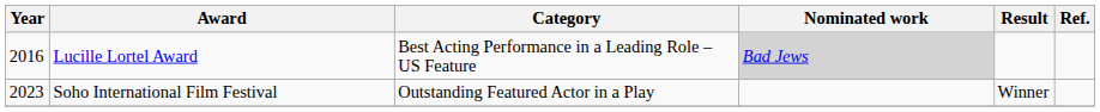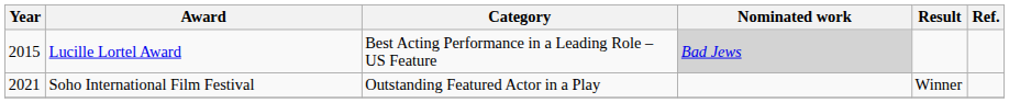 <table width="80%" class="wikitable">
 <tr>
 <th width="10">Year</th>
 <th width="300">Award</th>
 <th width="300">Category</th>
 <th width="220">Nominated work</th>
 <th width="30">Result</th>
 <th width="10">Ref.</th>
 </tr>
 <tr>
-<td>2016</td>
+<td>2015</td>
 <td><a href='#'>Lucille Lortel Award</a></td>
 <td>Best Acting Performance in a Leading Role – US Feature</td>
 <td style="background: lightgrey;"><em><a href='#'>Bad Jews</a></em></td>
 <td></td>
 <td></td>
 </tr>
 <tr>
-<td>2023</td>
+<td>2021</td>
 <td>Soho International Film Festival</td>
 <td>Outstanding Featured Actor in a Play</td>
 <td><em></em></td>
 <td>Winner</td>
 <td></td>
 </tr>
 <tr>
 </tr>
 </table>
